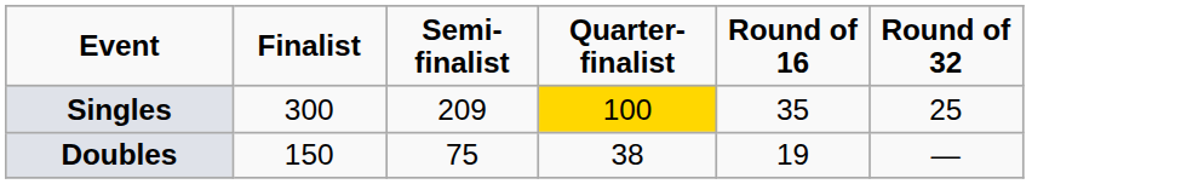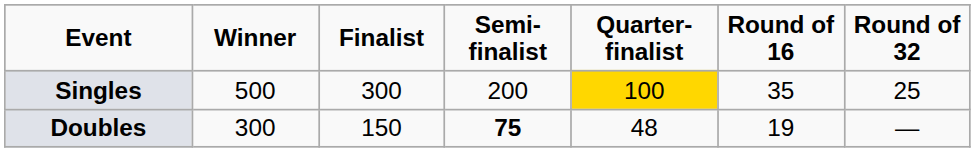 <table class="wikitable" style="font-size:90%; text-align:center">
 <tr>
 <td width="104px"><strong>Event</strong></td>
+<td width="68px"><strong>Winner</strong></td>
 <td width="68px"><strong>Finalist</strong></td>
 <td width="68px"><strong>Semi-finalist</strong></td>
 <td width="80px"><strong>Quarter-finalist</strong></td>
 <td width="68px"><strong>Round of 16</strong></td>
 <td width="68px"><strong>Round of 32</strong></td>
 </tr>
 <tr>
 <td bgcolor="#dfe2e9"><strong>Singles</strong></td>
+<td>500</td>
 <td>300</td>
-<td>209</td>
+<td>200</td>
 <td style="background: gold;">100</td>
 <td>35</td>
 <td>25</td>
 </tr>
 <tr>
 <td bgcolor="#dfe2e9"><strong>Doubles</strong></td>
+<td>300</td>
 <td>150</td>
-<td>75</td>
-<td>38</td>
+<td><strong>75</strong></td>
+<td>48</td>
 <td>19</td>
 <td>—</td>
 </tr>
 </table>
